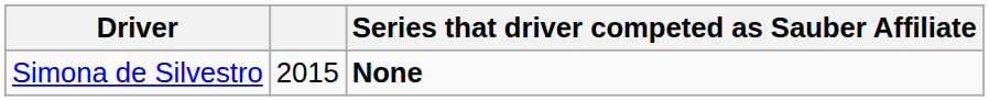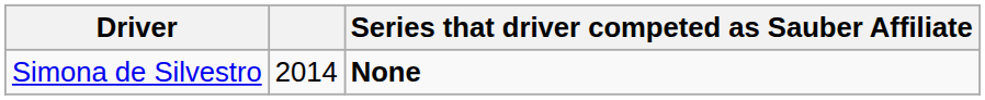 <table class="wikitable sortable" style="font-size: 90%;">
 <tr>
 <th>Driver</th>
 <th></th>
 <th>Series that driver competed as Sauber Affiliate</th>
 </tr>
 <tr>
 <td> <a href='#'>Simona de Silvestro</a></td>
-<td align="center">2015</td>
+<td align="center">2014</td>
 <td><strong>None</strong></td>
 </tr>
 </table>
